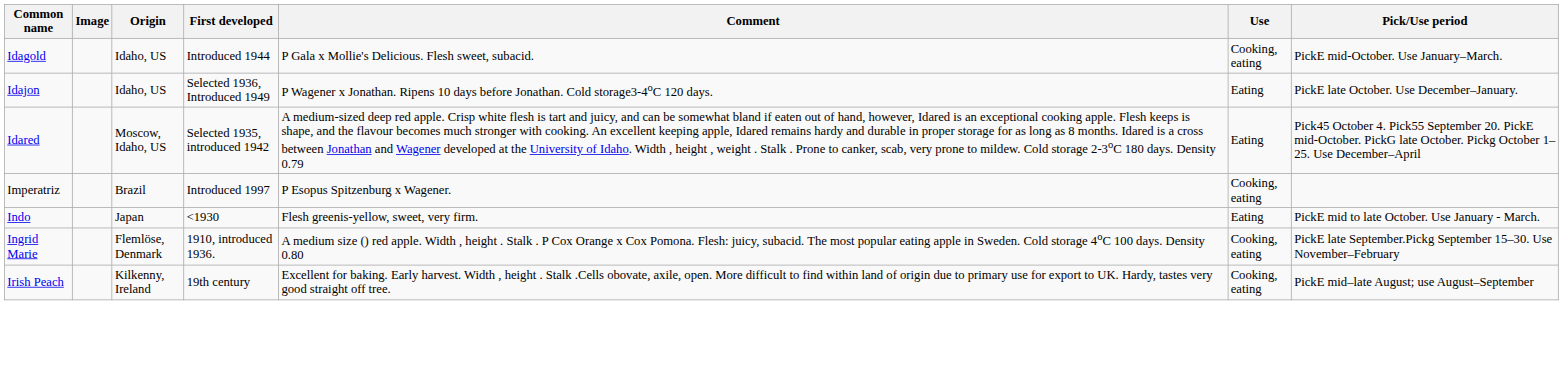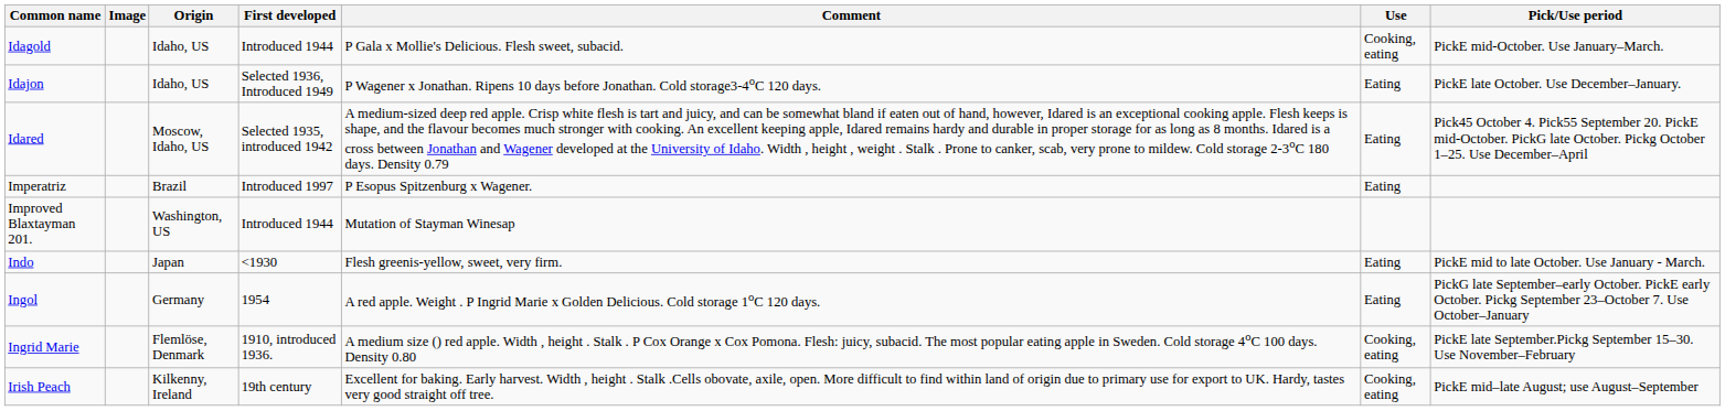 <table class="wikitable sortable">
 <tr>
 <th>Common name</th>
 <th>Image</th>
 <th>Origin</th>
 <th>First developed</th>
 <th>Comment</th>
 <th>Use</th>
 <th>Pick/Use period</th>
 </tr>
 <tr>
 <td><a href='#'>Idagold</a></td>
 <td></td>
 <td>Idaho, US</td>
 <td>Introduced 1944</td>
 <td>P Gala x Mollie's Delicious. Flesh sweet, subacid.</td>
 <td>Cooking, eating</td>
 <td>PickE mid-October. Use January–March.</td>
 </tr>
 <tr>
 <td><a href='#'>Idajon</a></td>
 <td></td>
 <td>Idaho, US</td>
 <td>Selected 1936, Introduced 1949</td>
 <td>P Wagener x Jonathan. Ripens 10 days before Jonathan. Cold storage3-4<sup>o</sup>C 120 days.</td>
 <td>Eating</td>
 <td>PickE late October. Use December–January.</td>
 </tr>
 <tr>
 <td><a href='#'>Idared</a> </td>
 <td></td>
 <td>Moscow, Idaho, US</td>
 <td>Selected 1935, introduced 1942</td>
 <td>A medium-sized deep red apple. Crisp white flesh is tart and juicy, and can be somewhat bland if eaten out of hand, however, Idared is an exceptional cooking apple. Flesh keeps is shape, and the flavour becomes much stronger with cooking. An excellent keeping apple, Idared remains hardy and durable in proper storage for as long as 8 months. Idared is a cross between <a href='#'>Jonathan</a> and <a href='#'>Wagener</a> developed at the <a href='#'>University of Idaho</a>. Width , height , weight . Stalk . Prone to canker, scab, very prone to mildew. Cold storage 2-3<sup>o</sup>C 180 days.   Density 0.79</td>
 <td>Eating</td>
 <td>Pick45 October 4. Pick55 September 20. PickE mid-October. PickG late October. Pickg October 1–25. Use December–April</td>
 </tr>
 <tr>
 <td>Imperatriz</td>
 <td></td>
 <td>Brazil</td>
 <td>Introduced 1997</td>
 <td>P Esopus Spitzenburg x Wagener.</td>
-<td>Cooking, eating</td>
+<td>Eating</td>
+<td></td>
+</tr>
+<tr>
+<td>Improved Blaxtayman 201.</td>
+<td></td>
+<td>Washington, US</td>
+<td>Introduced 1944</td>
+<td>Mutation of Stayman Winesap</td>
+<td></td>
 <td></td>
 </tr>
 <tr>
 <td><a href='#'>Indo</a></td>
 <td></td>
 <td>Japan</td>
 <td><1930</td>
 <td>Flesh greenis-yellow, sweet, very firm.</td>
 <td>Eating</td>
 <td>PickE mid to late October. Use January - March.</td>
+</tr>
+<tr>
+<td><a href='#'>Ingol</a></td>
+<td></td>
+<td>Germany</td>
+<td>1954</td>
+<td>A red apple. Weight . P Ingrid Marie x Golden Delicious. Cold storage 1<sup>o</sup>C 120 days.</td>
+<td>Eating</td>
+<td>PickG late September–early October. PickE early October. Pickg September 23–October 7. Use October–January</td>
 </tr>
 <tr>
 <td><a href='#'>Ingrid Marie</a></td>
 <td></td>
 <td>Flemlöse, Denmark</td>
 <td>1910, introduced 1936.</td>
 <td>A medium size () red apple. Width , height . Stalk . P Cox Orange x Cox Pomona. Flesh: juicy, subacid. The most popular eating apple in Sweden. Cold storage 4<sup>o</sup>C 100 days. Density 0.80</td>
 <td>Cooking, eating</td>
 <td>PickE late September.Pickg September 15–30. Use November–February</td>
 </tr>
 <tr>
 <td><a href='#'>Irish Peach</a></td>
 <td></td>
 <td>Kilkenny, Ireland</td>
 <td>19th century</td>
 <td>Excellent for baking. Early harvest. Width , height . Stalk .Cells obovate, axile, open. More difficult to find within land of origin due to primary use for export to UK. Hardy, tastes very good straight off tree.</td>
 <td>Cooking, eating</td>
 <td>PickE mid–late August; use August–September</td>
 </tr>
 </table>
